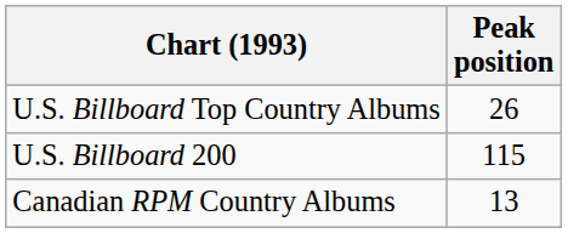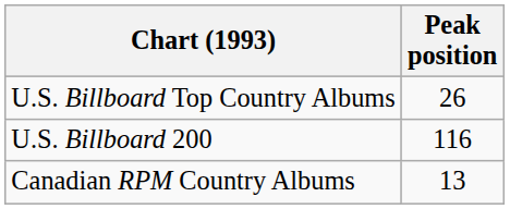 <table class="wikitable">
 <tr>
 <th>Chart (1993)</th>
 <th>Peak<br>position</th>
 </tr>
 <tr>
 <td>U.S. <em>Billboard</em> Top Country Albums</td>
 <td align="center">26</td>
 </tr>
 <tr>
 <td>U.S. <em>Billboard</em> 200</td>
-<td align="center">115</td>
+<td align="center">116</td>
 </tr>
 <tr>
 <td>Canadian <em>RPM</em> Country Albums</td>
 <td align="center">13</td>
 </tr>
 </table>
